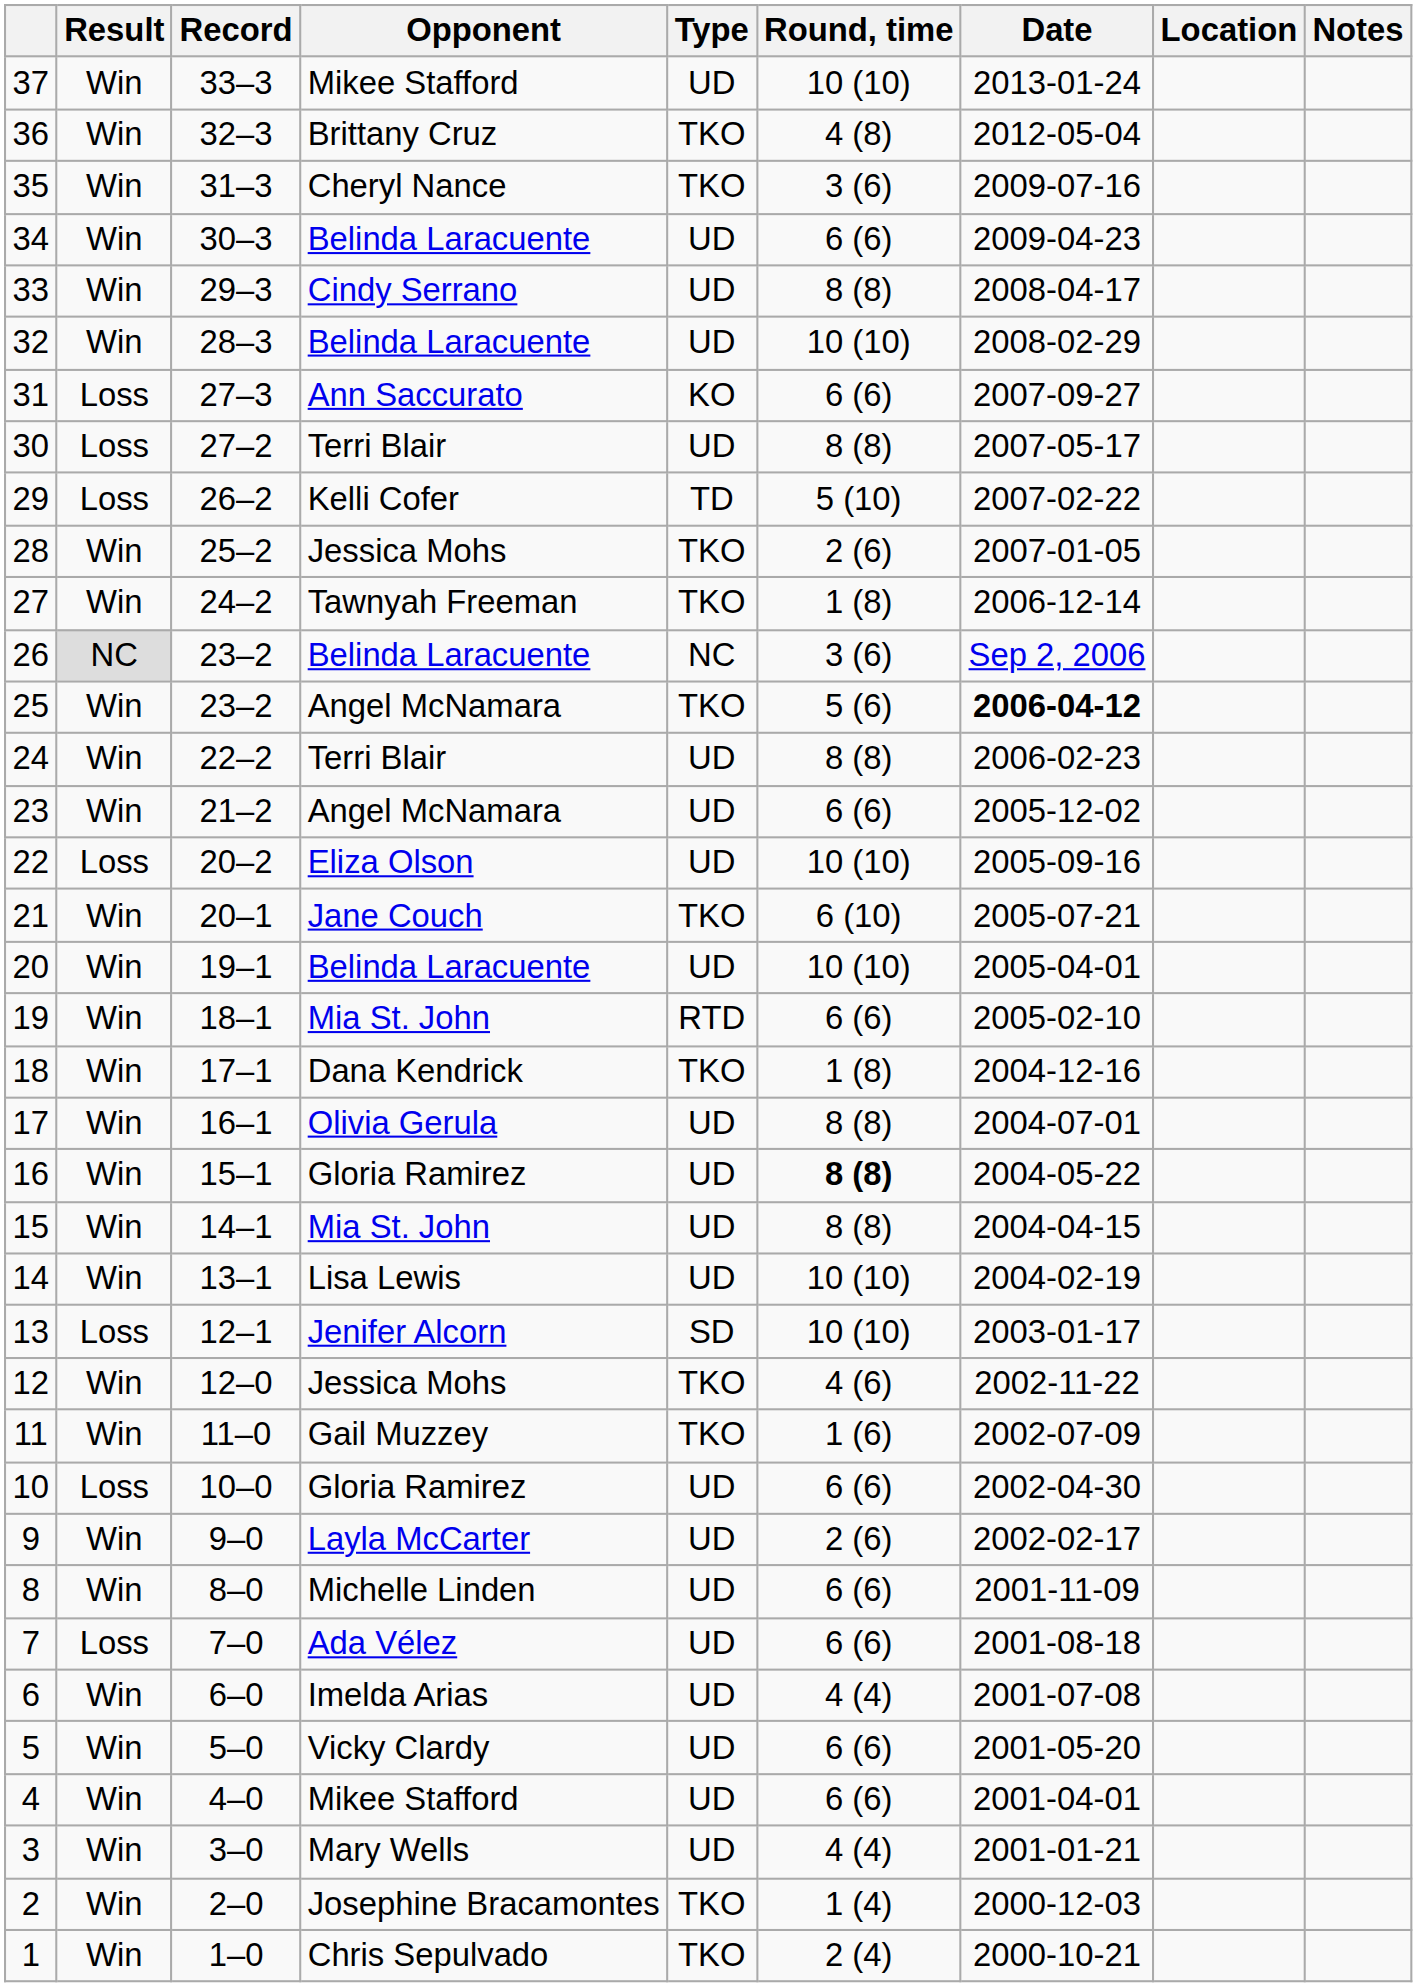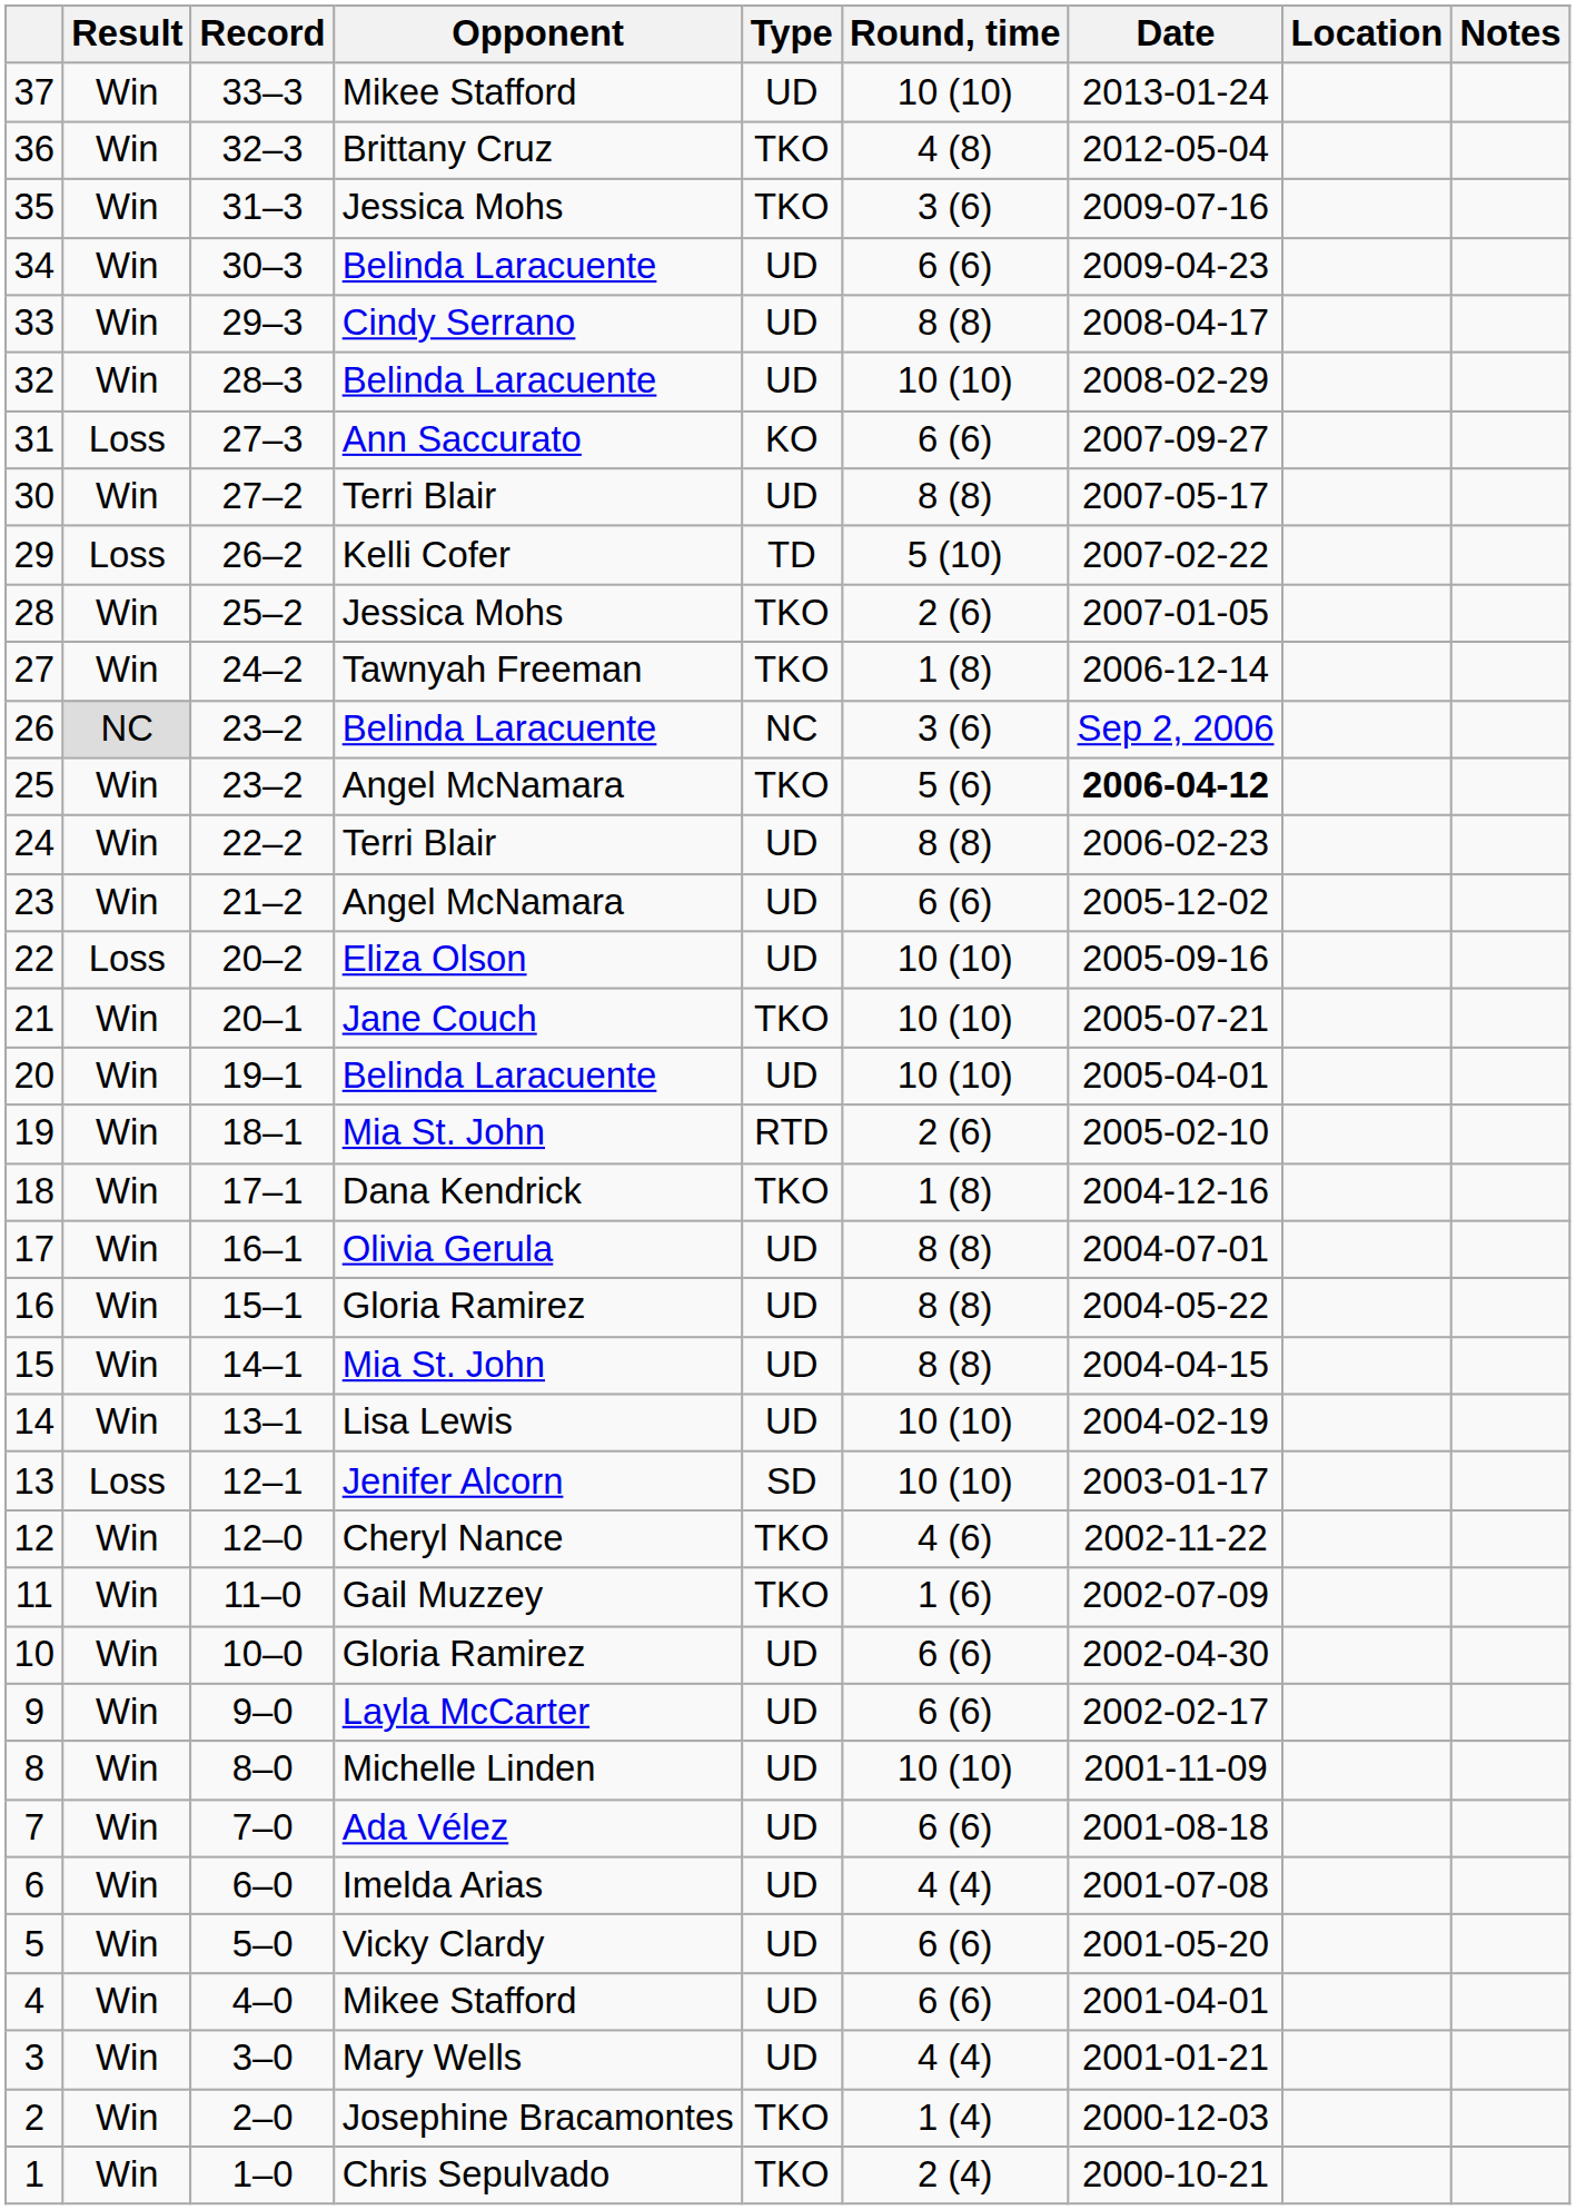 <table class=wikitable style=text-align:center>
 <tr>
 <th></th>
 <th>Result</th>
 <th>Record</th>
 <th>Opponent</th>
 <th>Type</th>
 <th>Round, time</th>
 <th>Date</th>
 <th>Location</th>
 <th>Notes</th>
 </tr>
 <tr>
 <td>37</td>
 <td>Win</td>
 <td>33–3 </td>
 <td align=left>Mikee Stafford</td>
 <td>UD</td>
 <td>10 (10)</td>
 <td>2013-01-24</td>
 <td align=left></td>
 <td align=left></td>
 </tr>
 <tr>
 <td>36</td>
 <td>Win</td>
 <td>32–3 </td>
 <td align=left>Brittany Cruz</td>
 <td>TKO</td>
 <td>4 (8)</td>
 <td>2012-05-04</td>
 <td align=left></td>
 <td align=left></td>
 </tr>
 <tr>
 <td>35</td>
 <td>Win</td>
 <td>31–3 </td>
-<td align=left>Cheryl Nance</td>
+<td align=left>Jessica Mohs</td>
 <td>TKO</td>
 <td>3 (6)</td>
 <td>2009-07-16</td>
 <td align=left></td>
 <td align=left></td>
 </tr>
 <tr>
 <td>34</td>
 <td>Win</td>
 <td>30–3 </td>
 <td align=left><a href='#'>Belinda Laracuente</a></td>
 <td>UD</td>
 <td>6 (6)</td>
 <td>2009-04-23</td>
 <td align=left></td>
 <td align=left></td>
 </tr>
 <tr>
 <td>33</td>
 <td>Win</td>
 <td>29–3 </td>
 <td align=left><a href='#'>Cindy Serrano</a></td>
 <td>UD</td>
 <td>8 (8)</td>
 <td>2008-04-17</td>
 <td align=left></td>
 <td align=left></td>
 </tr>
 <tr>
 <td>32</td>
 <td>Win</td>
 <td>28–3 </td>
 <td align=left><a href='#'>Belinda Laracuente</a></td>
 <td>UD</td>
 <td>10 (10)</td>
 <td>2008-02-29</td>
 <td align=left></td>
 <td align=left></td>
 </tr>
 <tr>
 <td>31</td>
 <td>Loss</td>
 <td>27–3 </td>
 <td align=left><a href='#'>Ann Saccurato</a></td>
 <td>KO</td>
 <td>6 (6)</td>
 <td>2007-09-27</td>
 <td align=left></td>
 <td align=left></td>
 </tr>
 <tr>
 <td>30</td>
-<td>Loss</td>
+<td>Win</td>
 <td>27–2 </td>
 <td align=left>Terri Blair</td>
 <td>UD</td>
 <td>8 (8)</td>
 <td>2007-05-17</td>
 <td align=left></td>
 <td align=left></td>
 </tr>
 <tr>
 <td>29</td>
 <td>Loss</td>
 <td>26–2 </td>
 <td align=left>Kelli Cofer</td>
 <td>TD</td>
 <td>5 (10)</td>
 <td>2007-02-22</td>
 <td align=left></td>
 <td align=left></td>
 </tr>
 <tr>
 <td>28</td>
 <td>Win</td>
 <td>25–2 </td>
 <td align=left>Jessica Mohs</td>
 <td>TKO</td>
 <td>2 (6)</td>
 <td>2007-01-05</td>
 <td align=left></td>
 <td align=left></td>
 </tr>
 <tr>
 <td>27</td>
 <td>Win</td>
 <td>24–2 </td>
 <td align=left>Tawnyah Freeman</td>
 <td>TKO</td>
 <td>1 (8)</td>
 <td>2006-12-14</td>
 <td align=left></td>
 <td align=left></td>
 </tr>
 <tr>
 <td>26</td>
 <td style=background:#DDD>NC</td>
 <td>23–2 </td>
 <td align=left><a href='#'>Belinda Laracuente</a></td>
 <td>NC</td>
 <td>3 (6)</td>
 <td><a href='#'>Sep 2, 2006</a></td>
 <td align=left></td>
 <td align=left></td>
 </tr>
 <tr>
 <td>25</td>
 <td>Win</td>
 <td>23–2</td>
 <td align=left>Angel McNamara</td>
 <td>TKO</td>
 <td>5 (6)</td>
 <td><strong>2006-04-12</strong></td>
 <td align=left></td>
 <td align=left></td>
 </tr>
 <tr>
 <td>24</td>
 <td>Win</td>
 <td>22–2</td>
 <td align=left>Terri Blair</td>
 <td>UD</td>
 <td>8 (8)</td>
 <td>2006-02-23</td>
 <td align=left></td>
 <td align=left></td>
 </tr>
 <tr>
 <td>23</td>
 <td>Win</td>
 <td>21–2</td>
 <td align=left>Angel McNamara</td>
 <td>UD</td>
 <td>6 (6)</td>
 <td>2005-12-02</td>
 <td align=left></td>
 <td align=left></td>
 </tr>
 <tr>
 <td>22</td>
 <td>Loss</td>
 <td>20–2</td>
 <td align=left><a href='#'>Eliza Olson</a></td>
 <td>UD</td>
 <td>10 (10)</td>
 <td>2005-09-16</td>
 <td align=left></td>
 <td align=left></td>
 </tr>
 <tr>
 <td>21</td>
 <td>Win</td>
 <td>20–1</td>
 <td align=left><a href='#'>Jane Couch</a></td>
 <td>TKO</td>
-<td>6 (10)</td>
+<td>10 (10)</td>
 <td>2005-07-21</td>
 <td align=left></td>
 <td align=left></td>
 </tr>
 <tr>
 <td>20</td>
 <td>Win</td>
 <td>19–1</td>
 <td align=left><a href='#'>Belinda Laracuente</a></td>
 <td>UD</td>
 <td>10 (10)</td>
 <td>2005-04-01</td>
 <td align=left></td>
 <td align=left></td>
 </tr>
 <tr>
 <td>19</td>
 <td>Win</td>
 <td>18–1</td>
 <td align=left><a href='#'>Mia St. John</a></td>
 <td>RTD</td>
-<td>6 (6)</td>
+<td>2 (6)</td>
 <td>2005-02-10</td>
 <td align=left></td>
 <td align=left></td>
 </tr>
 <tr>
 <td>18</td>
 <td>Win</td>
 <td>17–1</td>
 <td align=left>Dana Kendrick</td>
 <td>TKO</td>
 <td>1 (8)</td>
 <td>2004-12-16</td>
 <td align=left></td>
 <td align=left></td>
 </tr>
 <tr>
 <td>17</td>
 <td>Win</td>
 <td>16–1</td>
 <td align=left><a href='#'>Olivia Gerula</a></td>
 <td>UD</td>
 <td>8 (8)</td>
 <td>2004-07-01</td>
 <td align=left></td>
 <td align=left></td>
 </tr>
 <tr>
 <td>16</td>
 <td>Win</td>
 <td>15–1</td>
 <td align=left>Gloria Ramirez</td>
 <td>UD</td>
-<td><strong>8 (8)</strong></td>
+<td>8 (8)</td>
 <td>2004-05-22</td>
 <td align=left></td>
 <td align=left></td>
 </tr>
 <tr>
 <td>15</td>
 <td>Win</td>
 <td>14–1</td>
 <td align=left><a href='#'>Mia St. John</a></td>
 <td>UD</td>
 <td>8 (8)</td>
 <td>2004-04-15</td>
 <td align=left></td>
 <td align=left></td>
 </tr>
 <tr>
 <td>14</td>
 <td>Win</td>
 <td>13–1</td>
 <td align=left>Lisa Lewis</td>
 <td>UD</td>
 <td>10 (10)</td>
 <td>2004-02-19</td>
 <td align=left></td>
 <td align=left></td>
 </tr>
 <tr>
 <td>13</td>
 <td>Loss</td>
 <td>12–1</td>
 <td align=left><a href='#'>Jenifer Alcorn</a></td>
 <td>SD</td>
 <td>10 (10)</td>
 <td>2003-01-17</td>
 <td align=left></td>
 <td align=left></td>
 </tr>
 <tr>
 <td>12</td>
 <td>Win</td>
 <td>12–0</td>
-<td align=left>Jessica Mohs</td>
+<td align=left>Cheryl Nance</td>
 <td>TKO</td>
 <td>4 (6)</td>
 <td>2002-11-22</td>
 <td align=left></td>
 <td align=left></td>
 </tr>
 <tr>
 <td>11</td>
 <td>Win</td>
 <td>11–0</td>
 <td align=left>Gail Muzzey</td>
 <td>TKO</td>
 <td>1 (6)</td>
 <td>2002-07-09</td>
 <td align=left></td>
 <td align=left></td>
 </tr>
 <tr>
 <td>10</td>
-<td>Loss</td>
+<td>Win</td>
 <td>10–0</td>
 <td align=left>Gloria Ramirez</td>
 <td>UD</td>
 <td>6 (6)</td>
 <td>2002-04-30</td>
 <td align=left></td>
 <td align=left></td>
 </tr>
 <tr>
 <td>9</td>
 <td>Win</td>
 <td>9–0</td>
 <td align=left><a href='#'>Layla McCarter</a></td>
 <td>UD</td>
-<td>2 (6)</td>
+<td>6 (6)</td>
 <td>2002-02-17</td>
 <td align=left></td>
 <td align=left></td>
 </tr>
 <tr>
 <td>8</td>
 <td>Win</td>
 <td>8–0</td>
 <td align=left>Michelle Linden</td>
 <td>UD</td>
-<td>6 (6)</td>
+<td>10 (10)</td>
 <td>2001-11-09</td>
 <td align=left></td>
 <td align=left></td>
 </tr>
 <tr>
 <td>7</td>
-<td>Loss</td>
+<td>Win</td>
 <td>7–0</td>
 <td align=left><a href='#'>Ada Vélez</a></td>
 <td>UD</td>
 <td>6 (6)</td>
 <td>2001-08-18</td>
 <td align=left></td>
 <td align=left></td>
 </tr>
 <tr>
 <td>6</td>
 <td>Win</td>
 <td>6–0</td>
 <td align=left>Imelda Arias</td>
 <td>UD</td>
 <td>4 (4)</td>
 <td>2001-07-08</td>
 <td align=left></td>
 <td align=left></td>
 </tr>
 <tr>
 <td>5</td>
 <td>Win</td>
 <td>5–0</td>
 <td align=left>Vicky Clardy</td>
 <td>UD</td>
 <td>6 (6)</td>
 <td>2001-05-20</td>
 <td align=left></td>
 <td align=left></td>
 </tr>
 <tr>
 <td>4</td>
 <td>Win</td>
 <td>4–0</td>
 <td align=left>Mikee Stafford</td>
 <td>UD</td>
 <td>6 (6)</td>
 <td>2001-04-01</td>
 <td align=left></td>
 <td align=left></td>
 </tr>
 <tr>
 <td>3</td>
 <td>Win</td>
 <td>3–0</td>
 <td align=left>Mary Wells</td>
 <td>UD</td>
 <td>4 (4)</td>
 <td>2001-01-21</td>
 <td align=left></td>
 <td align=left></td>
 </tr>
 <tr>
 <td>2</td>
 <td>Win</td>
 <td>2–0</td>
 <td align=left>Josephine Bracamontes</td>
 <td>TKO</td>
 <td>1 (4)</td>
 <td>2000-12-03</td>
 <td align=left></td>
 <td align=left></td>
 </tr>
 <tr>
 <td>1</td>
 <td>Win</td>
 <td>1–0</td>
 <td align=left>Chris Sepulvado</td>
 <td>TKO</td>
 <td>2 (4)</td>
 <td>2000-10-21</td>
 <td align=left></td>
 <td align=left></td>
 </tr>
 </table>
